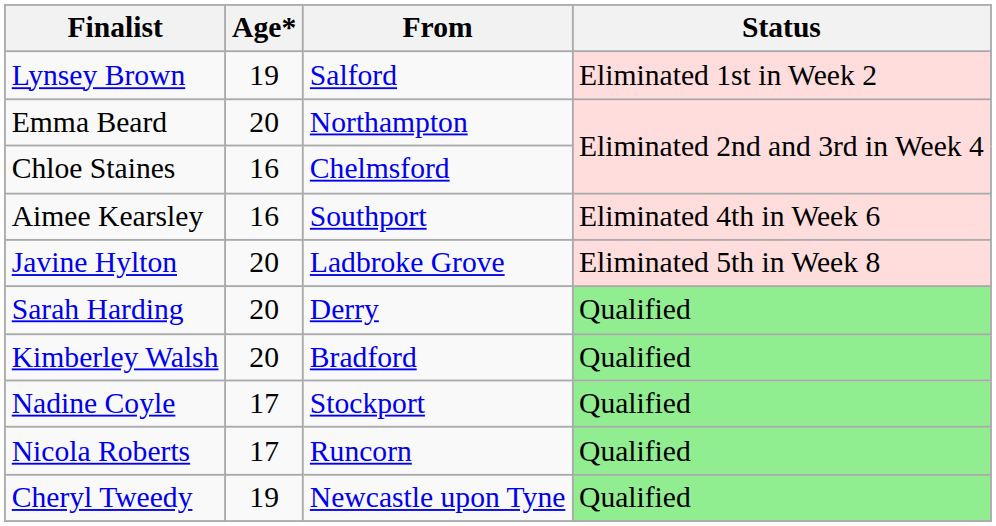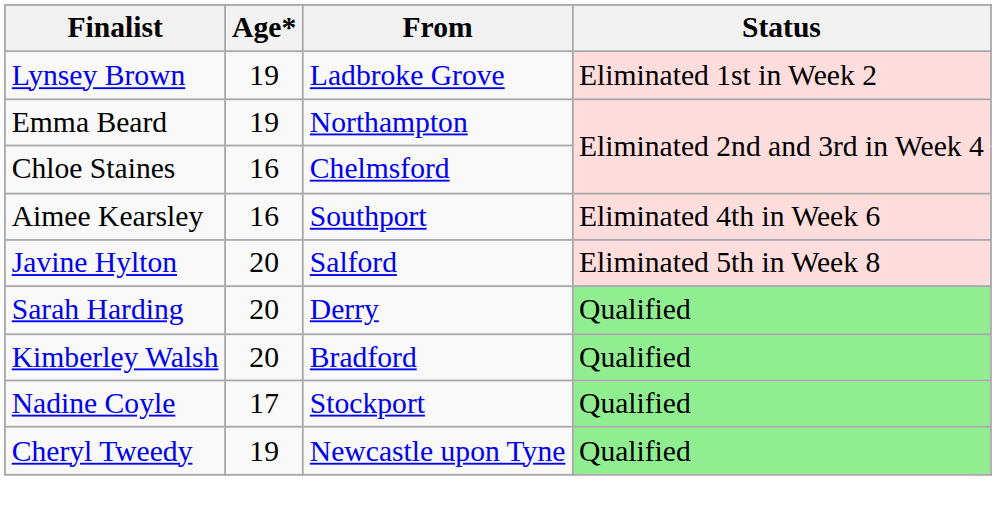 <table class="wikitable">
 <tr>
 <th>Finalist</th>
 <th>Age*</th>
 <th>From</th>
 <th>Status</th>
 </tr>
 <tr>
 <td><a href='#'>Lynsey Brown</a></td>
 <td align="center">19</td>
-<td><a href='#'>Salford</a></td>
+<td><a href='#'>Ladbroke Grove</a></td>
 <td style="background:#ffdddd;">Eliminated 1st in Week 2</td>
 </tr>
 <tr>
 <td>Emma Beard</td>
-<td align="center">20</td>
+<td align="center">19</td>
 <td><a href='#'>Northampton</a></td>
 <td rowspan="2" style="background:#ffdddd;">Eliminated 2nd and 3rd in Week 4</td>
 </tr>
 <tr>
 <td>Chloe Staines</td>
 <td align="center">16</td>
 <td><a href='#'>Chelmsford</a></td>
 </tr>
 <tr>
 <td>Aimee Kearsley</td>
 <td align="center">16</td>
 <td><a href='#'>Southport</a></td>
 <td style="background:#ffdddd;">Eliminated 4th in Week 6</td>
 </tr>
 <tr>
 <td><a href='#'>Javine Hylton</a></td>
 <td align="center">20</td>
-<td><a href='#'>Ladbroke Grove</a></td>
+<td><a href='#'>Salford</a></td>
 <td style="background:#ffdddd;">Eliminated 5th in Week 8</td>
 </tr>
 <tr>
 <td><a href='#'>Sarah Harding</a></td>
 <td align="center">20</td>
 <td><a href='#'>Derry</a></td>
 <td style="background:lightgreen;">Qualified</td>
 </tr>
 <tr>
 <td><a href='#'>Kimberley Walsh</a></td>
 <td align="center">20</td>
 <td><a href='#'>Bradford</a></td>
 <td style="background:lightgreen;">Qualified</td>
 </tr>
 <tr>
 <td><a href='#'>Nadine Coyle</a></td>
 <td align="center">17</td>
 <td><a href='#'>Stockport</a></td>
 <td style="background:lightgreen;">Qualified</td>
 </tr>
 <tr>
-<td><a href='#'>Nicola Roberts</a></td>
-<td align="center">17</td>
-<td><a href='#'>Runcorn</a></td>
-<td style="background:lightgreen;">Qualified</td>
-</tr>
-<tr>
 <td><a href='#'>Cheryl Tweedy</a></td>
 <td align="center">19</td>
 <td><a href='#'>Newcastle upon Tyne</a></td>
 <td style="background:lightgreen">Qualified</td>
 </tr>
 </table>
